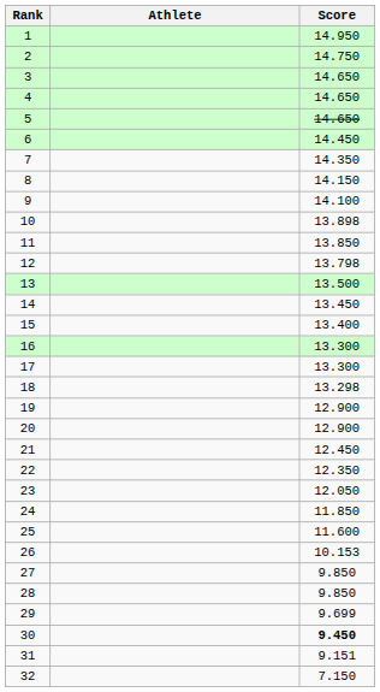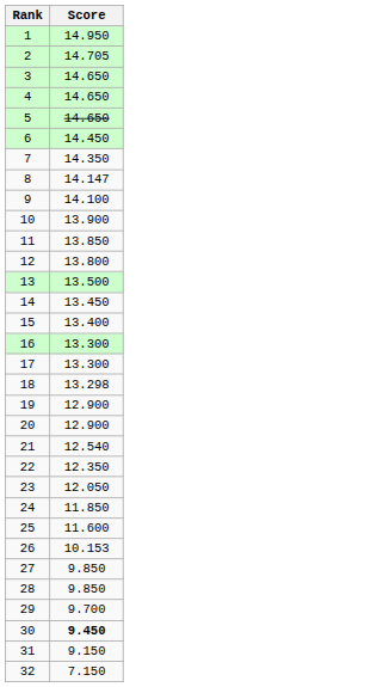 <table class=wikitable style="text-align:center">
 <tr>
 <th width=40>Rank</th>
-<th width=250>Athlete</th>
 <th width=70>Score</th>
 </tr>
 <tr bgcolor="ccffcc">
 <td>1</td>
-<td align=left></td>
 <td>14.950</td>
 </tr>
 <tr bgcolor="ccffcc">
 <td>2</td>
-<td align=left></td>
-<td>14.750</td>
+<td>14.705</td>
 </tr>
 <tr bgcolor="ccffcc">
 <td>3 </td>
-<td align=left></td>
 <td>14.650</td>
 </tr>
 <tr bgcolor="ccffcc">
 <td>4</td>
-<td align=left></td>
 <td>14.650</td>
 </tr>
 <tr bgcolor="ccffcc">
 <td>5</td>
-<td align=left></td>
 <td><s>14.650</s></td>
 </tr>
 <tr bgcolor="ccffcc">
 <td>6</td>
-<td align=left></td>
 <td>14.450</td>
 </tr>
 <tr>
 <td>7 </td>
-<td align=left></td>
 <td>14.350</td>
 </tr>
 <tr>
 <td>8</td>
-<td align=left></td>
-<td>14.150</td>
+<td>14.147</td>
 </tr>
 <tr>
 <td>9</td>
-<td align=left></td>
 <td>14.100</td>
 </tr>
 <tr>
 <td>10</td>
-<td align=left></td>
-<td>13.898</td>
+<td>13.900</td>
 </tr>
 <tr>
 <td>11</td>
-<td align=left></td>
 <td>13.850</td>
 </tr>
 <tr>
 <td>12</td>
-<td align=left></td>
-<td>13.798</td>
+<td>13.800</td>
 </tr>
 <tr bgcolor="ccffcc">
 <td>13</td>
-<td align=left></td>
 <td>13.500</td>
 </tr>
 <tr>
 <td>14</td>
-<td align=left></td>
 <td>13.450</td>
 </tr>
 <tr>
 <td>15</td>
-<td align=left></td>
 <td>13.400</td>
 </tr>
 <tr bgcolor="ccffcc">
 <td>16</td>
-<td align=left></td>
 <td>13.300</td>
 </tr>
 <tr>
 <td>17</td>
-<td align=left></td>
 <td>13.300</td>
 </tr>
 <tr>
 <td>18</td>
-<td align=left></td>
 <td>13.298</td>
 </tr>
 <tr>
 <td>19</td>
-<td align=left></td>
 <td>12.900</td>
 </tr>
 <tr>
 <td>20</td>
-<td align=left></td>
 <td>12.900</td>
 </tr>
 <tr>
 <td>21</td>
-<td align=left></td>
-<td>12.450</td>
+<td>12.540</td>
 </tr>
 <tr>
 <td>22</td>
-<td align=left></td>
 <td>12.350</td>
 </tr>
 <tr>
 <td>23</td>
-<td align=left></td>
 <td>12.050</td>
 </tr>
 <tr>
 <td>24</td>
-<td align=left></td>
 <td>11.850</td>
 </tr>
 <tr>
 <td>25</td>
-<td align=left></td>
 <td>11.600</td>
 </tr>
 <tr>
 <td>26</td>
-<td align=left></td>
 <td>10.153</td>
 </tr>
 <tr>
 <td>27</td>
-<td align=left></td>
 <td>9.850</td>
 </tr>
 <tr>
 <td>28</td>
-<td align=left></td>
 <td>9.850</td>
 </tr>
 <tr>
 <td>29</td>
-<td align=left></td>
-<td>9.699</td>
+<td>9.700</td>
 </tr>
 <tr>
 <td>30</td>
-<td align=left></td>
 <td><strong>9.450</strong></td>
 </tr>
 <tr>
 <td>31</td>
-<td align=left></td>
-<td>9.151</td>
+<td>9.150</td>
 </tr>
 <tr>
 <td>32</td>
-<td align=left></td>
 <td>7.150</td>
 </tr>
 </table>
